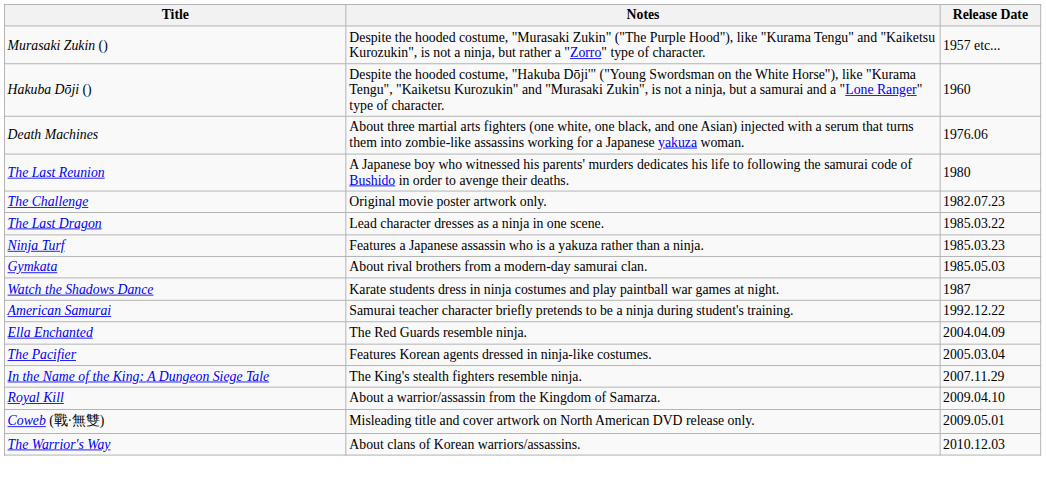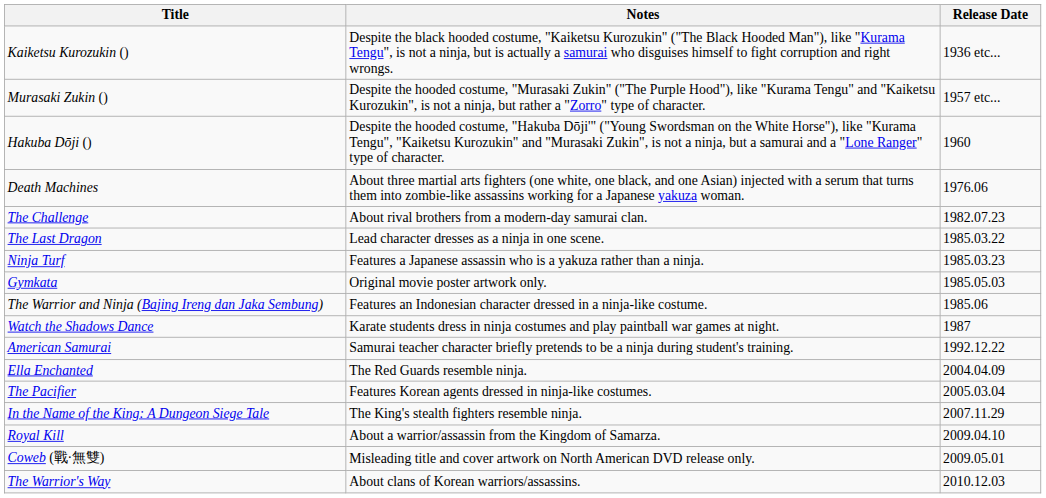 <table class="wikitable">
 <tr>
 <th width="390">Title</th>
 <th width="683">Notes</th>
 <th width="110">Release Date</th>
+</tr>
+<tr>
+<td><em>Kaiketsu Kurozukin</em> ()<br></td>
+<td>Despite the black hooded costume, "Kaiketsu Kurozukin" ("The Black Hooded Man"), like "<a href='#'>Kurama Tengu</a>", is not a ninja, but is actually a <a href='#'>samurai</a> who disguises himself to fight corruption and right wrongs.</td>
+<td>1936 etc...</td>
 </tr>
 <tr>
 <td><em>Murasaki Zukin</em> ()<br></td>
 <td>Despite the hooded costume, "Murasaki Zukin" ("The Purple Hood"), like "Kurama Tengu" and "Kaiketsu Kurozukin", is not a ninja, but rather a "<a href='#'>Zorro</a>" type of character.</td>
 <td>1957 etc...</td>
 </tr>
 <tr>
 <td><em>Hakuba Dōji</em> ()<br></td>
 <td>Despite the hooded costume, "Hakuba Dōji'" ("Young Swordsman on the White Horse"), like "Kurama Tengu", "Kaiketsu Kurozukin" and "Murasaki Zukin", is not a ninja, but a samurai and a "<a href='#'>Lone Ranger</a>" type of character.</td>
 <td>1960</td>
 </tr>
 <tr>
 <td><em>Death Machines</em></td>
 <td>About three martial arts fighters (one white, one black, and one Asian) injected with a serum that turns them into zombie-like assassins working for a Japanese <a href='#'>yakuza</a> woman.</td>
 <td>1976.06</td>
 </tr>
 <tr>
-<td><em><a href='#'>The Last Reunion</a></em><br></td>
-<td>A Japanese boy who witnessed his parents' murders dedicates his life to following the samurai code of <a href='#'>Bushido</a> in order to avenge their deaths.</td>
-<td>1980</td>
-</tr>
-<tr>
 <td><em><a href='#'>The Challenge</a></em><br></td>
-<td>Original movie poster artwork only.</td>
+<td>About rival brothers from a modern-day samurai clan.</td>
 <td>1982.07.23</td>
 </tr>
 <tr>
 <td><em><a href='#'>The Last Dragon</a></em></td>
 <td>Lead character dresses as a ninja in one scene.</td>
 <td>1985.03.22</td>
 </tr>
 <tr>
 <td><em><a href='#'>Ninja Turf</a></em></td>
 <td>Features a Japanese assassin who is a yakuza rather than a ninja.</td>
 <td>1985.03.23</td>
 </tr>
 <tr>
 <td><em><a href='#'>Gymkata</a></em></td>
-<td>About rival brothers from a modern-day samurai clan.</td>
+<td>Original movie poster artwork only.</td>
 <td>1985.05.03</td>
+</tr>
+<tr>
+<td><em>The Warrior and Ninja (<a href='#'>Bajing Ireng dan Jaka Sembung</a>)</em></td>
+<td>Features an Indonesian character dressed in a ninja-like costume.</td>
+<td>1985.06</td>
 </tr>
 <tr>
 <td><em><a href='#'>Watch the Shadows Dance</a></em><br></td>
 <td>Karate students dress in ninja costumes and play paintball war games at night.</td>
 <td>1987</td>
 </tr>
 <tr>
 <td><em><a href='#'>American Samurai</a></em></td>
 <td>Samurai teacher character briefly pretends to be a ninja during student's training.</td>
 <td>1992.12.22</td>
 </tr>
 <tr>
 <td><em><a href='#'>Ella Enchanted</a></em></td>
 <td>The Red Guards resemble ninja.</td>
 <td>2004.04.09</td>
 </tr>
 <tr>
 <td><em><a href='#'>The Pacifier</a></em></td>
 <td>Features Korean agents dressed in ninja-like costumes.</td>
 <td>2005.03.04</td>
 </tr>
 <tr>
 <td><em><a href='#'>In the Name of the King: A Dungeon Siege Tale</a></em></td>
 <td>The King's stealth fighters resemble ninja.</td>
 <td>2007.11.29</td>
 </tr>
 <tr>
 <td><em><a href='#'>Royal Kill</a></em></td>
 <td>About a warrior/assassin from the Kingdom of Samarza.</td>
 <td>2009.04.10</td>
 </tr>
 <tr>
 <td><em><a href='#'>Coweb</a></em> (戰·無雙)<br></td>
 <td>Misleading title and cover artwork on North American DVD release only.</td>
 <td>2009.05.01</td>
 </tr>
 <tr>
 <td><em><a href='#'>The Warrior's Way</a></em></td>
 <td>About clans of Korean warriors/assassins.</td>
 <td>2010.12.03</td>
 </tr>
 </table>
